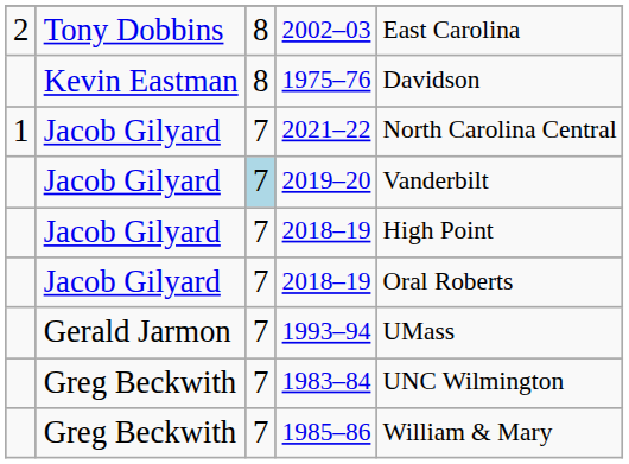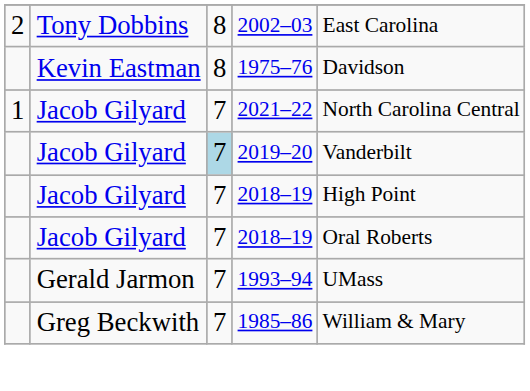 <table class="wikitable">
 <tr>
 </tr>
 <tr>
 <td>2</td>
 <td><a href='#'>Tony Dobbins</a></td>
 <td>8</td>
 <td style="font-size:80%;"><a href='#'>2002–03</a></td>
 <td style="font-size:80%;">East Carolina</td>
 </tr>
 <tr>
 <td></td>
 <td><a href='#'>Kevin Eastman</a></td>
 <td>8</td>
 <td style="font-size:80%;"><a href='#'>1975–76</a></td>
 <td style="font-size:80%;">Davidson</td>
 </tr>
 <tr>
 <td>1</td>
 <td><a href='#'>Jacob Gilyard</a></td>
 <td>7</td>
 <td style="font-size:80%;"><a href='#'>2021–22</a></td>
 <td style="font-size:80%;">North Carolina Central</td>
 </tr>
 <tr>
 <td></td>
 <td><a href='#'>Jacob Gilyard</a></td>
 <td style="background: lightblue;">7</td>
 <td style="font-size:80%;"><a href='#'>2019–20</a></td>
 <td style="font-size:80%;">Vanderbilt</td>
 </tr>
 <tr>
 <td></td>
 <td><a href='#'>Jacob Gilyard</a></td>
 <td>7</td>
 <td style="font-size:80%;"><a href='#'>2018–19</a></td>
 <td style="font-size:80%;">High Point</td>
 </tr>
 <tr>
 <td></td>
 <td><a href='#'>Jacob Gilyard</a></td>
 <td>7</td>
 <td style="font-size:80%;"><a href='#'>2018–19</a></td>
 <td style="font-size:80%;">Oral Roberts</td>
 </tr>
 <tr>
 <td></td>
 <td>Gerald Jarmon</td>
 <td>7</td>
 <td style="font-size:80%;"><a href='#'>1993–94</a></td>
 <td style="font-size:80%;">UMass</td>
 </tr>
 <tr>
 <td></td>
 <td>Greg Beckwith</td>
 <td>7</td>
-<td style="font-size:80%;"><a href='#'>1983–84</a></td>
-<td style="font-size:80%;">UNC Wilmington</td>
-</tr>
-<tr>
-<td></td>
-<td>Greg Beckwith</td>
-<td>7</td>
 <td style="font-size:80%;"><a href='#'>1985–86</a></td>
 <td style="font-size:80%;">William & Mary</td>
 </tr>
 </table>
